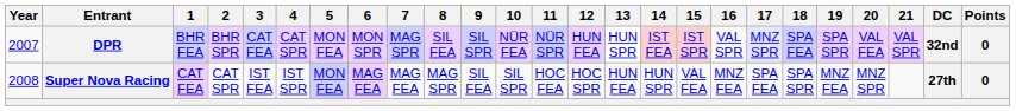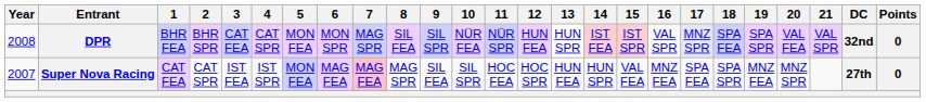 <table class="wikitable" style="text-align:center; font-size:85%">
 <tr>
 <th>Year</th>
 <th>Entrant</th>
 <th>1</th>
 <th>2</th>
 <th>3</th>
 <th>4</th>
 <th>5</th>
 <th>6</th>
 <th>7</th>
 <th>8</th>
 <th>9</th>
 <th>10</th>
 <th>11</th>
 <th>12</th>
 <th>13</th>
 <th>14</th>
 <th>15</th>
 <th>16</th>
 <th>17</th>
 <th>18</th>
 <th>19</th>
 <th>20</th>
 <th>21</th>
 <th>DC</th>
 <th>Points</th>
 </tr>
 <tr>
-<td><a href='#'>2007</a></td>
+<td><a href='#'>2008</a></td>
 <th><a href='#'>DPR</a></th>
 <td style="background:#CFCFFF;"><a href='#'>BHR<br>FEA</a><br></td>
 <td style="background:#EFCFFF;"><a href='#'>BHR<br>SPR</a><br></td>
 <td style="background:#CFCFFF;"><a href='#'>CAT<br>FEA</a><br></td>
 <td style="background:#EFCFFF;"><a href='#'>CAT<br>SPR</a><br></td>
 <td style="background:#EFCFFF;"><a href='#'>MON<br>FEA</a><br></td>
 <td style="background:#EFCFFF;"><a href='#'>MON<br>SPR</a><br></td>
 <td style="background:#CFCFFF;"><a href='#'>MAG<br>SPR</a><br></td>
 <td style="background:#EFCFFF;"><a href='#'>SIL<br>FEA</a><br></td>
 <td style="background:#CFCFFF;"><a href='#'>SIL<br>SPR</a><br></td>
 <td style="background:#EFCFFF;"><a href='#'>NÜR<br>FEA</a><br></td>
 <td style="background:#CFCFFF;"><a href='#'>NÜR<br>SPR</a><br></td>
 <td style="background:#EFCFFF;"><a href='#'>HUN<br>FEA</a><br></td>
 <td style="background:#FFFFFF;"><a href='#'>HUN<br>SPR</a><br></td>
 <td style="background:#FFCFCF;"><a href='#'>IST<br>FEA</a><br></td>
 <td style="background:#FFCFCF;"><a href='#'>IST<br>SPR</a><br></td>
 <td><a href='#'>VAL<br>SPR</a></td>
 <td style="background: lavender;"><a href='#'>MNZ<br>SPR</a></td>
 <td style="background:#CFCFFF;"><a href='#'>SPA<br>FEA</a><br></td>
 <td style="background:#EFCFFF;"><a href='#'>SPA<br>SPR</a><br></td>
 <td style="background:#EFCFFF;"><a href='#'>VAL<br>FEA</a><br></td>
 <td style="background:#EFCFFF;"><a href='#'>VAL<br>SPR</a><br></td>
 <th>32nd</th>
 <th>0</th>
 </tr>
 <tr>
-<td><a href='#'>2008</a></td>
+<td><a href='#'>2007</a></td>
 <th nowrap><a href='#'>Super Nova Racing</a></th>
 <td style="background:#EFCFFF;"><a href='#'>CAT<br>FEA</a><br></td>
 <td style="background:#ffffff;"><a href='#'>CAT<br>SPR</a><br></td>
 <td><a href='#'>IST<br>FEA</a></td>
 <td><a href='#'>IST<br>SPR</a></td>
 <td style="background:#CFCFFF;"><a href='#'>MON<br>FEA</a><br></td>
 <td style="background:#EFCFFF;"><a href='#'>MAG<br>FEA</a><br></td>
-<td><a href='#'>MAG<br>FEA</a></td>
+<td style="background: pink;"><a href='#'>MAG<br>FEA</a></td>
 <td><a href='#'>MAG<br>SPR</a></td>
 <td><a href='#'>SIL<br>FEA</a></td>
 <td><a href='#'>SIL<br>SPR</a></td>
 <td><a href='#'>HOC<br>FEA</a></td>
 <td><a href='#'>HOC<br>SPR</a></td>
 <td><a href='#'>HUN<br>FEA</a></td>
 <td><a href='#'>HUN<br>SPR</a></td>
 <td><a href='#'>VAL<br>FEA</a></td>
 <td><a href='#'>MNZ<br>FEA</a></td>
 <td><a href='#'>SPA<br>FEA</a></td>
 <td><a href='#'>SPA<br>SPR</a></td>
 <td><a href='#'>MNZ<br>FEA</a></td>
 <td><a href='#'>MNZ<br>SPR</a></td>
 <td></td>
 <th>27th</th>
 <th>0</th>
 </tr>
 <tr>
 <th colspan="25"></th>
 </tr>
 </table>
